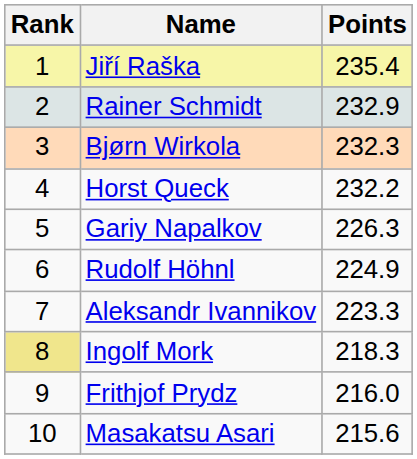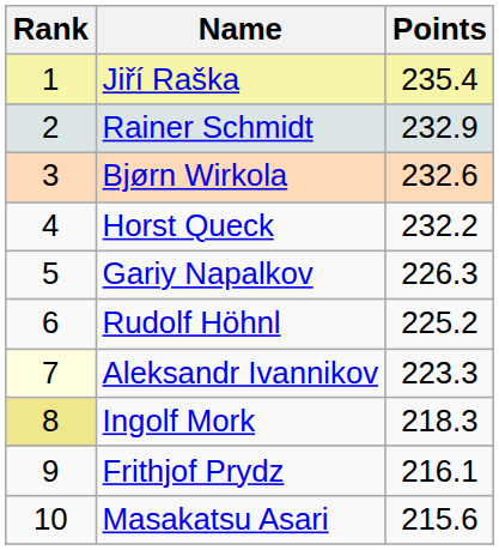 <table class="wikitable sortable">
 <tr>
 <th align=Center>Rank</th>
 <th>Name</th>
 <th>Points</th>
 </tr>
 <tr style="background:#F7F6A8">
 <td align=center>1</td>
 <td> <a href='#'>Jiří Raška</a></td>
 <td align=center>235.4</td>
 </tr>
 <tr style="background: #DCE5E5;">
 <td align=center>2</td>
 <td> <a href='#'>Rainer Schmidt</a></td>
 <td align=center>232.9</td>
 </tr>
 <tr style="background: #FFDAB9;">
 <td align=center>3</td>
 <td> <a href='#'>Bjørn Wirkola</a></td>
-<td align=center>232.3</td>
+<td align=center>232.6</td>
 </tr>
 <tr>
 <td align=center>4</td>
 <td> <a href='#'>Horst Queck</a></td>
 <td align=center>232.2</td>
 </tr>
 <tr>
 <td align=center>5</td>
 <td> <a href='#'>Gariy Napalkov</a></td>
 <td align=center>226.3</td>
 </tr>
 <tr>
 <td align=center>6</td>
 <td> <a href='#'>Rudolf Höhnl</a></td>
-<td align=center>224.9</td>
+<td align=center>225.2</td>
 </tr>
 <tr>
-<td align=center>7</td>
+<td align=center style="background: lightyellow;">7</td>
 <td> <a href='#'>Aleksandr Ivannikov</a></td>
 <td align=center>223.3</td>
 </tr>
 <tr>
 <td align=center style="background: khaki;">8</td>
 <td> <a href='#'>Ingolf Mork</a></td>
 <td align=center>218.3</td>
 </tr>
 <tr>
 <td align=center>9</td>
 <td> <a href='#'>Frithjof Prydz</a></td>
-<td align=center>216.0</td>
+<td align=center>216.1</td>
 </tr>
 <tr>
 <td align=center>10</td>
 <td> <a href='#'>Masakatsu Asari</a></td>
 <td align=center>215.6</td>
 </tr>
 </table>
